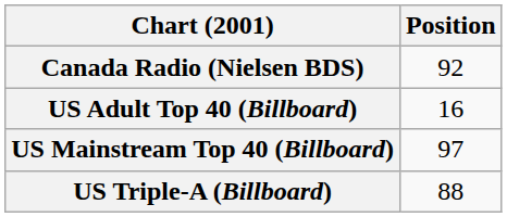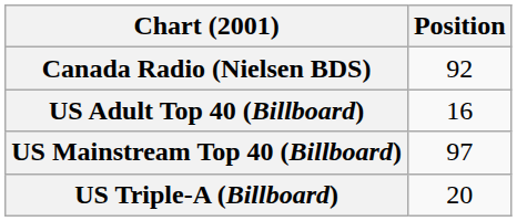 <table class="wikitable sortable plainrowheaders" style="text-align:center">
 <tr>
 <th>Chart (2001)</th>
 <th>Position</th>
 </tr>
 <tr>
 <th scope="row">Canada Radio (Nielsen BDS)</th>
 <td>92</td>
 </tr>
 <tr>
 <th scope="row">US Adult Top 40 (<em>Billboard</em>)</th>
 <td>16</td>
 </tr>
 <tr>
 <th scope="row">US Mainstream Top 40 (<em>Billboard</em>)</th>
 <td>97</td>
 </tr>
 <tr>
 <th scope="row">US Triple-A (<em>Billboard</em>)</th>
-<td>88</td>
+<td>20</td>
 </tr>
 </table>
